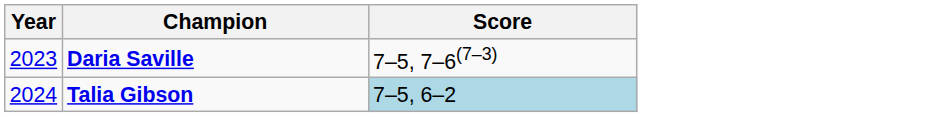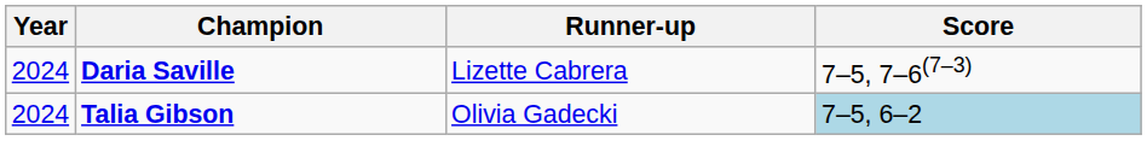 <table class="wikitable" style="font-size:90%">
 <tr>
 <th>Year</th>
 <th width="200">Champion</th>
+<th width="200">Runner-up</th>
 <th width="175">Score</th>
 </tr>
 <tr>
-<td><a href='#'>2023</a></td>
+<td><a href='#'>2024</a></td>
 <td> <strong><a href='#'>Daria Saville</a></strong></td>
+<td> <a href='#'>Lizette Cabrera</a></td>
 <td>7–5, 7–6<sup>(7–3)</sup></td>
 </tr>
 <tr>
 <td><a href='#'>2024</a></td>
 <td> <strong><a href='#'>Talia Gibson</a></strong></td>
+<td> <a href='#'>Olivia Gadecki</a></td>
 <td style="background: lightblue;">7–5, 6–2</td>
 </tr>
 </table>
